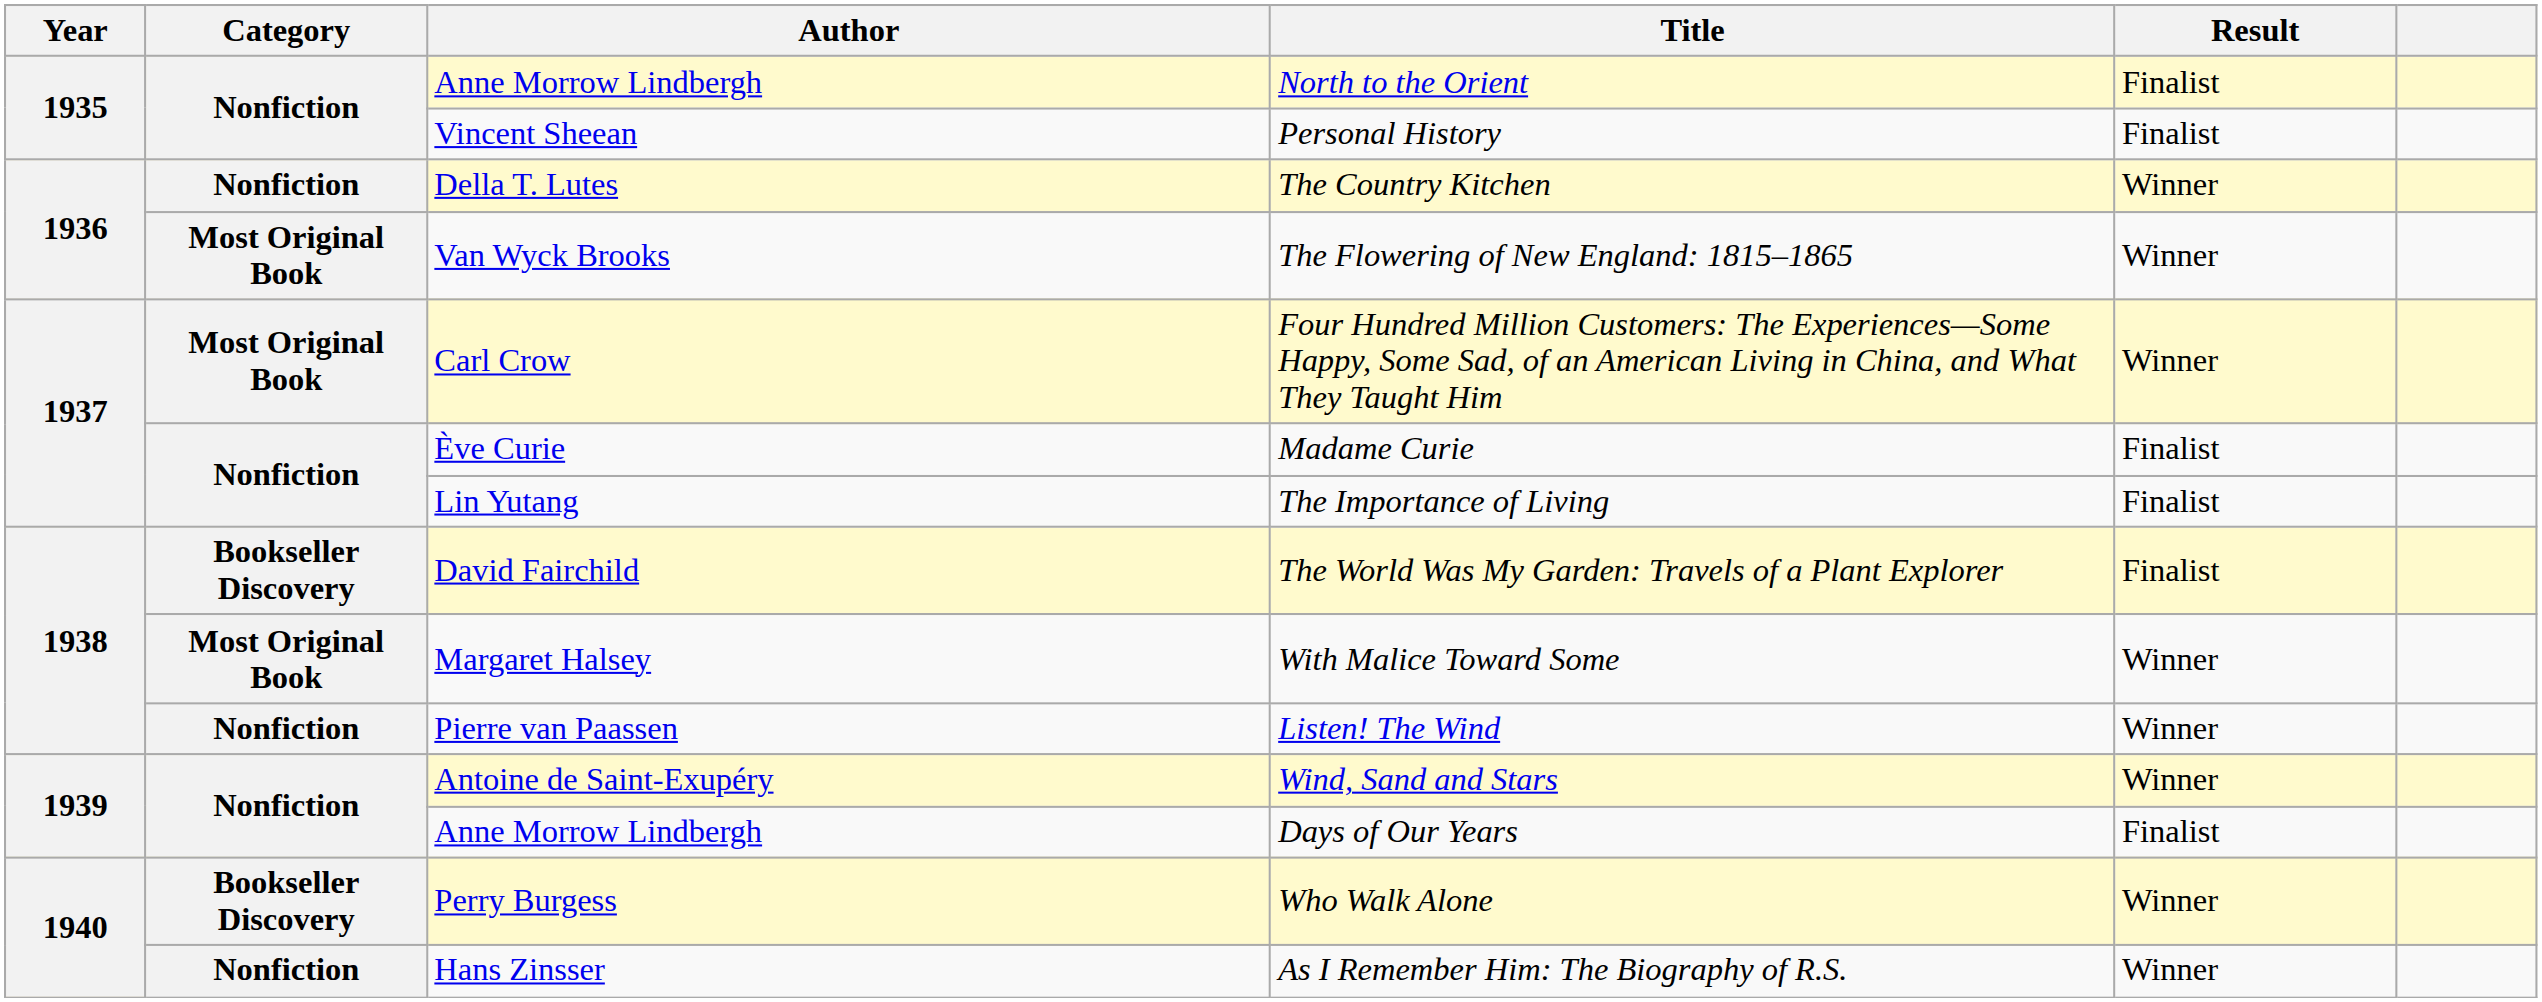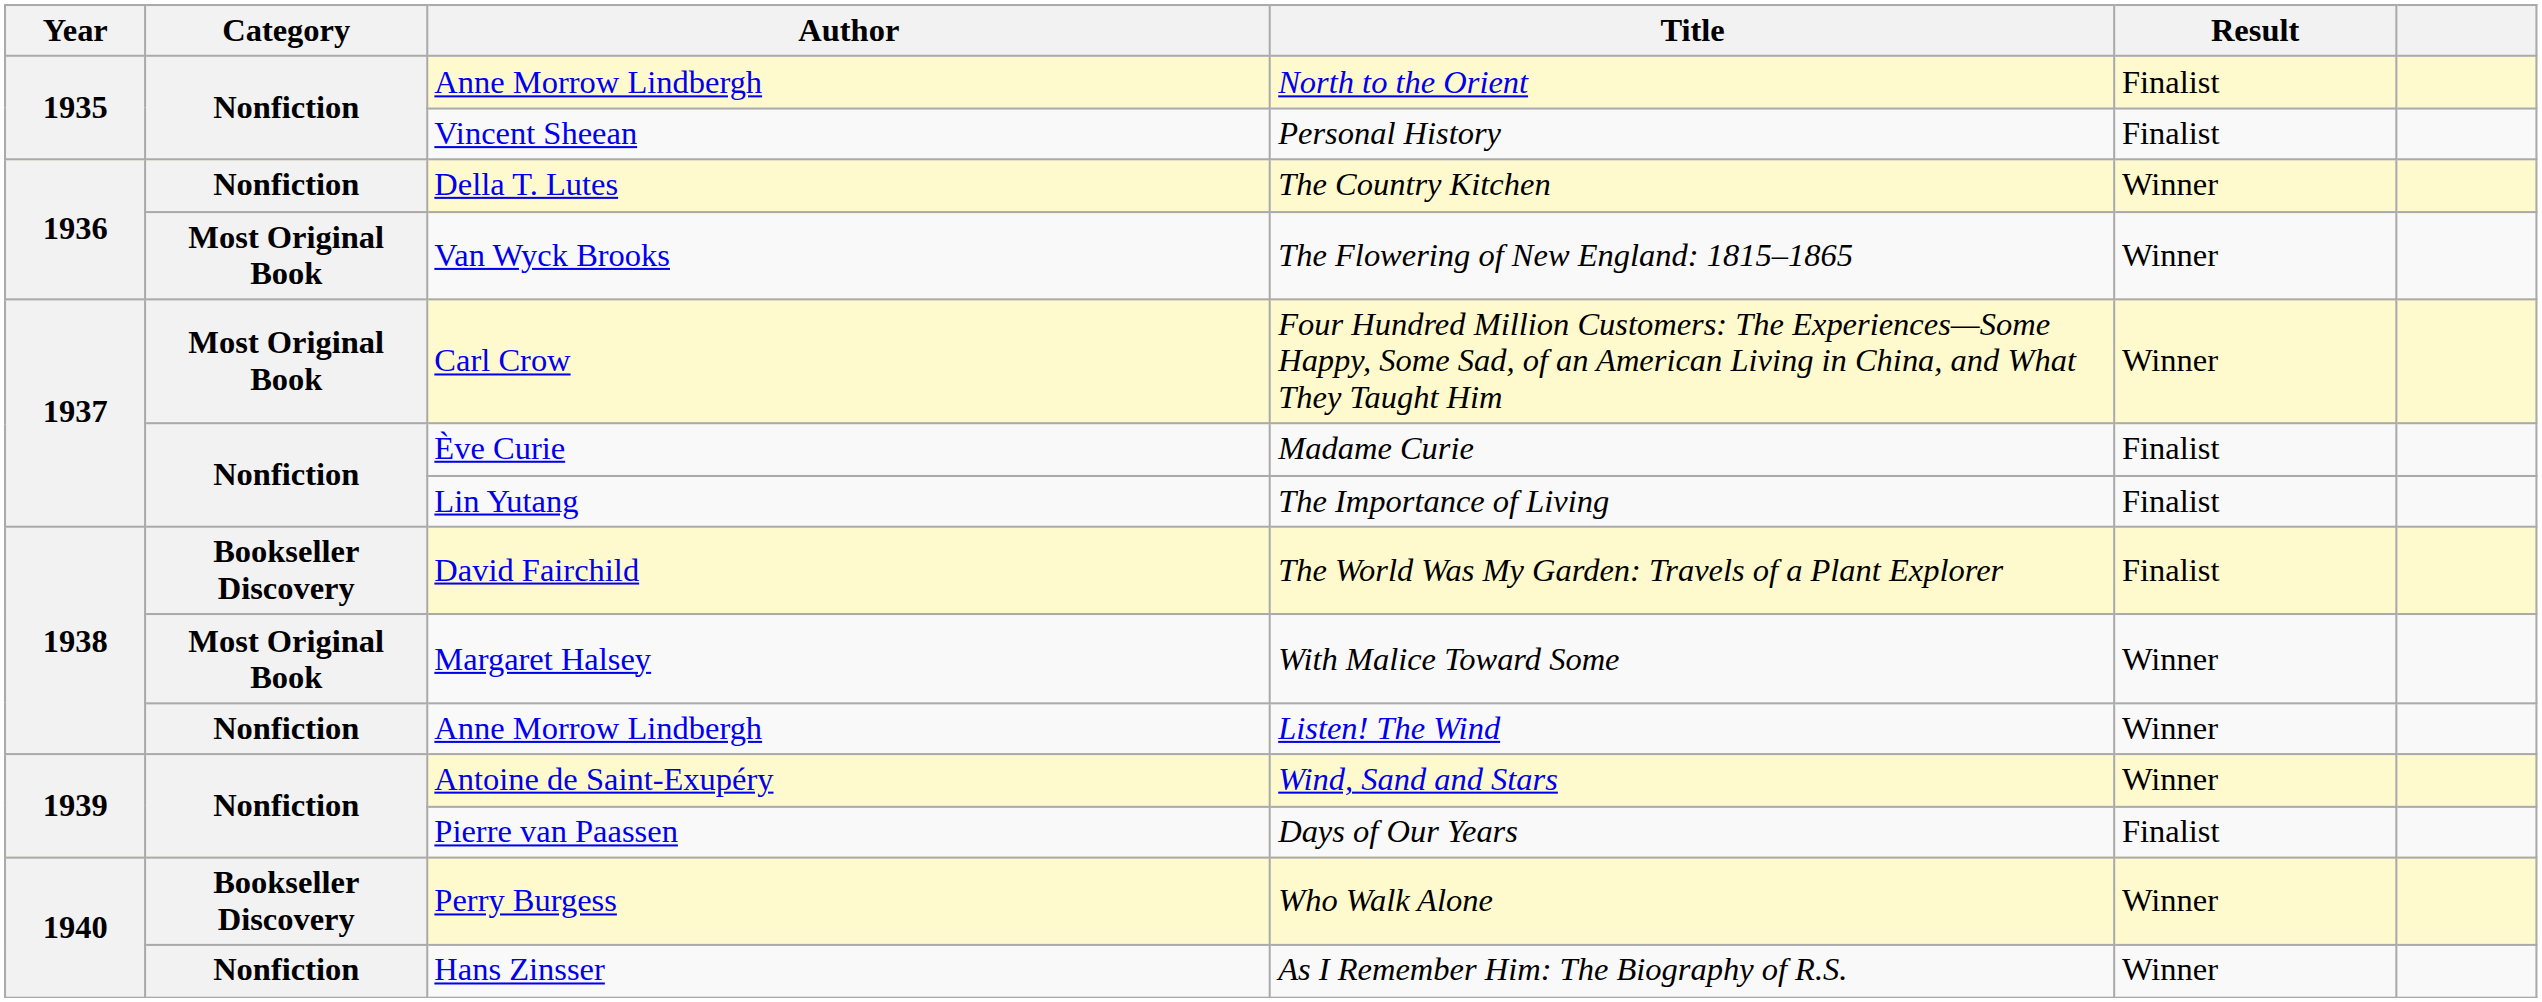 <table class="wikitable">
 <tr>
 <th scope="col" width="5%">Year</th>
 <th scope="col" width="10%">Category</th>
 <th scope="col" width="30%">Author</th>
 <th scope="col" width="30%">Title</th>
 <th scope="col" width="10%">Result</th>
 <th scope="col" width="5%"></th>
 </tr>
 <tr style=background:LemonChiffon; color:black>
 <th rowspan="2">1935</th>
 <th rowspan="2">Nonfiction</th>
 <td><a href='#'>Anne Morrow Lindbergh</a></td>
 <td><em><a href='#'>North to the Orient</a></em></td>
 <td>Finalist</td>
 <td></td>
 </tr>
 <tr>
 <td><a href='#'>Vincent Sheean</a></td>
 <td><em>Personal History</em></td>
 <td>Finalist</td>
 <td></td>
 </tr>
 <tr style=background:LemonChiffon; color:black>
 <th rowspan="2">1936</th>
 <th>Nonfiction</th>
 <td><a href='#'>Della T. Lutes</a></td>
 <td><em>The Country Kitchen</em></td>
 <td>Winner</td>
 <td></td>
 </tr>
 <tr>
 <th>Most Original Book</th>
 <td><a href='#'>Van Wyck Brooks</a></td>
 <td><em>The Flowering of New England: 1815–1865</em></td>
 <td>Winner</td>
 <td></td>
 </tr>
 <tr style=background:LemonChiffon; color:black>
 <th rowspan="3">1937</th>
 <th>Most Original Book</th>
 <td><a href='#'>Carl Crow</a></td>
 <td><em>Four Hundred Million Customers: The Experiences—Some Happy, Some Sad, of an American Living in China, and What They Taught Him</em></td>
 <td>Winner</td>
 <td></td>
 </tr>
 <tr>
 <th rowspan="2">Nonfiction</th>
 <td><a href='#'>Ève Curie</a></td>
 <td><em>Madame Curie</em></td>
 <td>Finalist</td>
 <td></td>
 </tr>
 <tr>
 <td><a href='#'>Lin Yutang</a></td>
 <td><em>The Importance of Living</em></td>
 <td>Finalist</td>
 <td></td>
 </tr>
 <tr style=background:LemonChiffon; color:black>
 <th rowspan="3">1938</th>
 <th>Bookseller Discovery</th>
 <td><a href='#'>David Fairchild</a></td>
 <td><em>The World Was My Garden: Travels of a Plant Explorer</em></td>
 <td>Finalist</td>
 <td></td>
 </tr>
 <tr>
 <th>Most Original Book</th>
 <td><a href='#'>Margaret Halsey</a></td>
 <td><em>With Malice Toward Some</em></td>
 <td>Winner</td>
 <td></td>
 </tr>
 <tr>
 <th>Nonfiction</th>
-<td><a href='#'>Pierre van Paassen</a></td>
+<td><a href='#'>Anne Morrow Lindbergh</a></td>
 <td><em><a href='#'>Listen! The Wind</a></em></td>
 <td>Winner</td>
 <td></td>
 </tr>
 <tr style=background:LemonChiffon; color:black>
 <th rowspan="2">1939</th>
 <th rowspan="2">Nonfiction</th>
 <td><a href='#'>Antoine de Saint-Exupéry</a></td>
 <td><em><a href='#'>Wind, Sand and Stars</a></em></td>
 <td>Winner</td>
 <td></td>
 </tr>
 <tr>
-<td><a href='#'>Anne Morrow Lindbergh</a></td>
+<td><a href='#'>Pierre van Paassen</a></td>
 <td><em>Days of Our Years</em></td>
 <td>Finalist</td>
 <td></td>
 </tr>
 <tr style=background:LemonChiffon; color:black>
 <th rowspan="2">1940</th>
 <th>Bookseller Discovery</th>
 <td><a href='#'>Perry Burgess</a></td>
 <td><em>Who Walk Alone</em></td>
 <td>Winner</td>
 <td></td>
 </tr>
 <tr>
 <th>Nonfiction</th>
 <td><a href='#'>Hans Zinsser</a></td>
 <td><em>As I Remember Him: The Biography of R.S.</em></td>
 <td>Winner</td>
 <td></td>
 </tr>
 </table>
